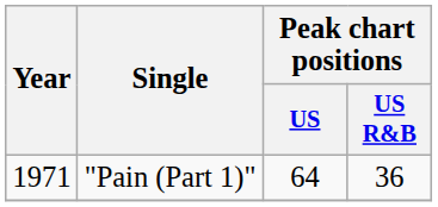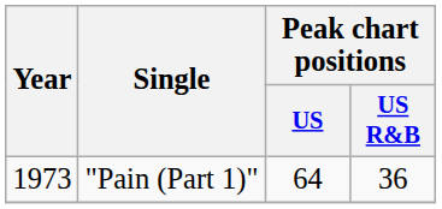 <table class="wikitable" style="text-align:center;">
 <tr>
 <th rowspan="2">Year</th>
 <th rowspan="2">Single</th>
 <th colspan="2">Peak chart positions</th>
 </tr>
 <tr style="font-size:smaller;">
 <th width="40"><a href='#'>US</a><br></th>
 <th width="40"><a href='#'>US<br>R&B</a><br></th>
 </tr>
 <tr>
-<td rowspan="1">1971</td>
+<td rowspan="1">1973</td>
 <td align="left">"Pain (Part 1)"</td>
 <td>64</td>
 <td>36</td>
 </tr>
 <tr>
 </tr>
 </table>
